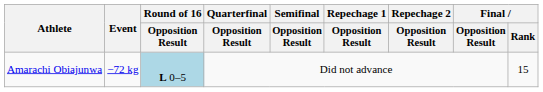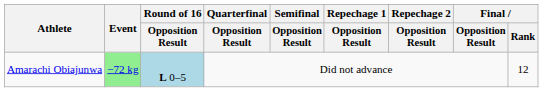 <table class="wikitable" style="font-size:90%">
 <tr>
 <th rowspan="2">Athlete</th>
 <th rowspan="2">Event</th>
 <th>Round of 16</th>
 <th>Quarterfinal</th>
 <th>Semifinal</th>
 <th>Repechage 1</th>
 <th>Repechage 2</th>
 <th colspan=2>Final / </th>
 </tr>
 <tr style="font-size: 95%">
 <th>Opposition<br>Result</th>
 <th>Opposition<br>Result</th>
 <th>Opposition<br>Result</th>
 <th>Opposition<br>Result</th>
 <th>Opposition<br>Result</th>
 <th>Opposition<br>Result</th>
 <th>Rank</th>
 </tr>
 <tr align=center>
 <td align=left><a href='#'>Amarachi Obiajunwa</a></td>
-<td align=left><a href='#'>−72 kg</a></td>
+<td align=left style="background: lightgreen;"><a href='#'>−72 kg</a></td>
 <td style="background: lightblue;"><br><strong>L</strong> 0–5 <sup></sup></td>
 <td colspan=5>Did not advance</td>
-<td>15</td>
+<td>12</td>
 </tr>
 </table>
